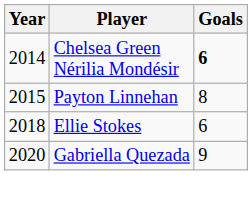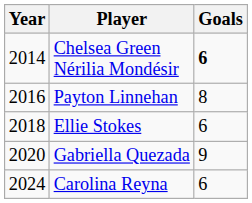 <table class="wikitable sortable">
 <tr>
 <th>Year</th>
 <th>Player</th>
 <th>Goals</th>
 </tr>
 <tr>
 <td>2014</td>
 <td> <a href='#'>Chelsea Green</a> <br>  <a href='#'>Nérilia Mondésir</a></td>
 <td><strong>6</strong></td>
 </tr>
 <tr>
-<td>2015</td>
+<td>2016</td>
 <td> <a href='#'>Payton Linnehan</a></td>
 <td>8</td>
 </tr>
 <tr>
 <td>2018</td>
 <td> <a href='#'>Ellie Stokes</a></td>
 <td>6</td>
 </tr>
 <tr>
 <td>2020</td>
 <td> <a href='#'>Gabriella Quezada</a></td>
 <td>9</td>
 </tr>
+<tr>
+<td>2024</td>
+<td> <a href='#'>Carolina Reyna</a></td>
+<td>6</td>
+</tr>
 </table>
